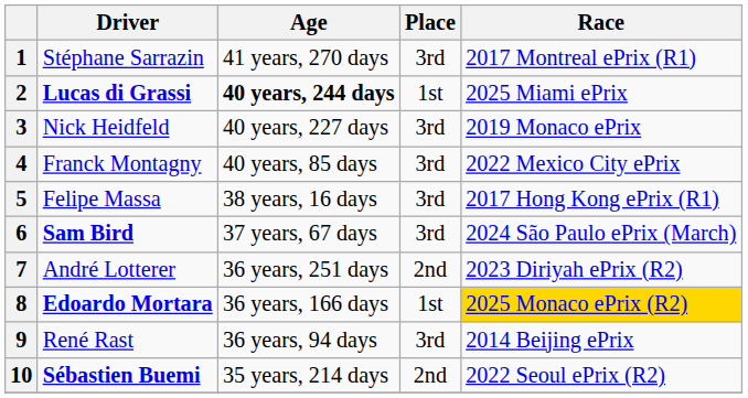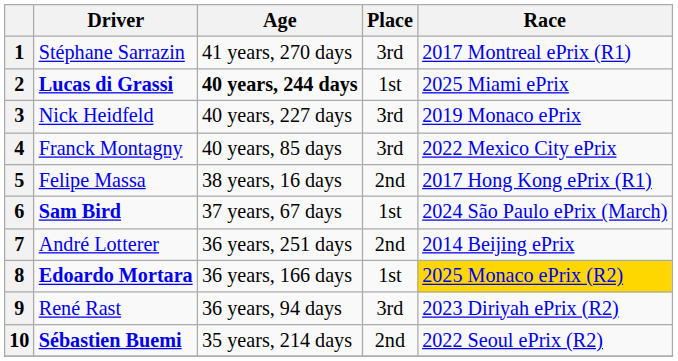 <table class="wikitable">
 <tr>
 <th></th>
 <th>Driver</th>
 <th>Age</th>
 <th>Place</th>
 <th>Race</th>
 </tr>
 <tr>
 <th>1</th>
 <td> <a href='#'>Stéphane Sarrazin</a></td>
 <td>41 years, 270 days</td>
 <td align=center>3rd</td>
 <td><a href='#'>2017 Montreal ePrix (R1)</a></td>
 </tr>
 <tr>
 <th>2</th>
 <td> <strong><a href='#'>Lucas di Grassi</a></strong></td>
 <td><strong>40 years, 244 days</strong></td>
 <td align=center>1st</td>
 <td><a href='#'>2025 Miami ePrix</a></td>
 </tr>
 <tr>
 <th>3</th>
 <td> <a href='#'>Nick Heidfeld</a></td>
 <td>40 years, 227 days</td>
 <td align=center>3rd</td>
 <td><a href='#'>2019 Monaco ePrix</a></td>
 </tr>
 <tr>
 <th>4</th>
 <td> <a href='#'>Franck Montagny</a></td>
 <td>40 years, 85 days</td>
 <td align=center>3rd</td>
 <td><a href='#'>2022 Mexico City ePrix</a></td>
 </tr>
 <tr>
 <th>5</th>
 <td> <a href='#'>Felipe Massa</a></td>
 <td>38 years, 16 days</td>
-<td align=center>3rd</td>
+<td align=center>2nd</td>
 <td><a href='#'>2017 Hong Kong ePrix (R1)</a></td>
 </tr>
 <tr>
 <th>6</th>
 <td> <strong><a href='#'>Sam Bird</a></strong></td>
 <td>37 years, 67 days</td>
-<td align=center>3rd</td>
+<td align=center>1st</td>
 <td><a href='#'>2024 São Paulo ePrix (March)</a></td>
 </tr>
 <tr>
 <th>7</th>
 <td> <a href='#'>André Lotterer</a></td>
 <td>36 years, 251 days</td>
 <td align=center>2nd</td>
-<td><a href='#'>2023 Diriyah ePrix (R2)</a></td>
+<td><a href='#'>2014 Beijing ePrix</a></td>
 </tr>
 <tr>
 <th>8</th>
 <td> <strong><a href='#'>Edoardo Mortara</a></strong></td>
 <td>36 years, 166 days</td>
 <td align=center>1st</td>
 <td style="background: gold;"><a href='#'>2025 Monaco ePrix (R2)</a></td>
 </tr>
 <tr>
 <th>9</th>
 <td> <a href='#'>René Rast</a></td>
 <td>36 years, 94 days</td>
 <td align=center>3rd</td>
-<td><a href='#'>2014 Beijing ePrix</a></td>
+<td><a href='#'>2023 Diriyah ePrix (R2)</a></td>
 </tr>
 <tr>
 <th>10</th>
 <td> <strong><a href='#'>Sébastien Buemi</a></strong></td>
 <td>35 years, 214 days</td>
 <td align=center>2nd</td>
 <td><a href='#'>2022 Seoul ePrix (R2)</a></td>
 </tr>
 <tr>
 </tr>
 </table>
